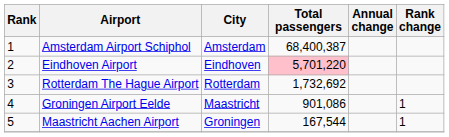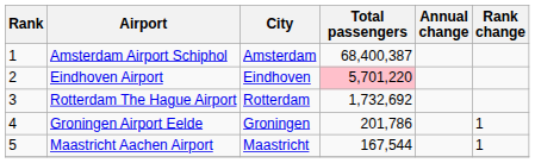 <table class="wikitable">
 <tr>
 <th>Rank</th>
 <th>Airport</th>
 <th>City</th>
 <th style="width:100px">Total<br>passengers</th>
 <th>Annual<br>change</th>
 <th>Rank<br>change</th>
 </tr>
 <tr>
 <td>1</td>
 <td><a href='#'>Amsterdam Airport Schiphol</a></td>
 <td><a href='#'>Amsterdam</a></td>
 <td align="right">68,400,387</td>
 <td></td>
 <td></td>
 </tr>
 <tr>
 <td>2</td>
 <td><a href='#'>Eindhoven Airport</a></td>
 <td><a href='#'>Eindhoven</a></td>
 <td align="right" style="background: pink;">5,701,220</td>
 <td></td>
 <td></td>
 </tr>
 <tr>
 <td>3</td>
 <td><a href='#'>Rotterdam The Hague Airport</a></td>
 <td><a href='#'>Rotterdam</a></td>
 <td align="right">1,732,692</td>
 <td></td>
 <td></td>
 </tr>
 <tr>
 <td>4</td>
 <td><a href='#'>Groningen Airport Eelde</a></td>
-<td><a href='#'>Maastricht</a></td>
-<td align="right">901,086</td>
+<td><a href='#'>Groningen</a></td>
+<td align="right">201,786</td>
 <td></td>
 <td> 1</td>
 </tr>
 <tr>
 <td>5</td>
 <td><a href='#'>Maastricht Aachen Airport</a></td>
-<td><a href='#'>Groningen</a></td>
+<td><a href='#'>Maastricht</a></td>
 <td align="right">167,544</td>
 <td></td>
 <td> 1</td>
 </tr>
 <tr>
 </tr>
 </table>
